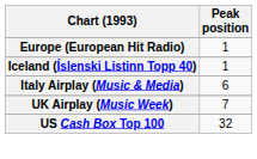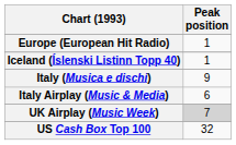 <table class="wikitable sortable plainrowheaders" style="text-align:center">
 <tr>
 <th scope="col">Chart (1993)</th>
 <th scope="col">Peak<br>position</th>
 </tr>
 <tr>
 </tr>
 <tr>
 </tr>
 <tr>
 </tr>
 <tr>
 </tr>
 <tr>
 </tr>
 <tr>
 <th scope="row">Europe (European Hit Radio)</th>
 <td>1</td>
 </tr>
 <tr>
 </tr>
 <tr>
 </tr>
 <tr>
 <th scope="row">Iceland (<a href='#'>Íslenski Listinn Topp 40</a>)</th>
 <td>1</td>
 </tr>
 <tr>
 </tr>
 <tr>
+<th scope="row">Italy (<em><a href='#'>Musica e dischi</a></em>)</th>
+<td>9</td>
+</tr>
+<tr>
 <th scope="row">Italy Airplay (<em><a href='#'>Music & Media</a></em>)</th>
 <td>6</td>
 </tr>
 <tr>
 </tr>
 <tr>
 </tr>
 <tr>
 </tr>
 <tr>
 </tr>
 <tr>
 <th scope="row">UK Airplay (<em><a href='#'>Music Week</a></em>)</th>
-<td>7</td>
+<td style="background: lightgrey;">7</td>
 </tr>
 <tr>
 </tr>
 <tr>
 </tr>
 <tr>
 </tr>
 <tr>
 <th scope="row">US <a href='#'><em>Cash Box</em> Top 100</a></th>
 <td>32</td>
 </tr>
 </table>
